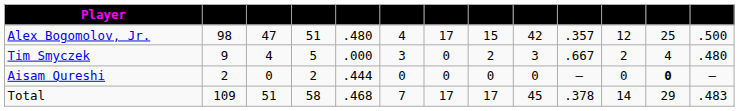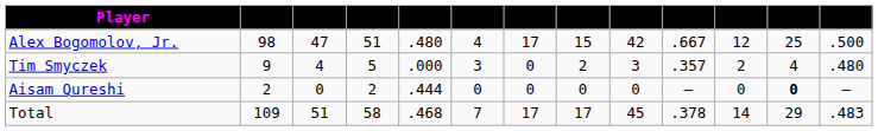 <table class="wikitable" style="text-align:center">
 <tr>
 <th style="background:black; color:magenta" width="200px">Player</th>
 <th style="background:black; color:magenta" width="40px"></th>
 <th style="background:black; color:magenta" width="40px"></th>
 <th style="background:black; color:magenta" width="40px"></th>
 <th style="background:black; color:magenta" width="40px"></th>
 <th style="background:black; color:magenta" width="40px"></th>
 <th style="background:black; color:magenta" width="40px"></th>
 <th style="background:black; color:magenta" width="40px"></th>
 <th style="background:black; color:magenta" width="40px"></th>
 <th style="background:black; color:magenta" width="40px"></th>
 <th style="background:black; color:magenta" width="40px"></th>
 <th style="background:black; color:magenta" width="40px"></th>
 <th style="background:black; color:magenta" width="40px"></th>
 </tr>
 <tr>
 <td style="text-align:left"><a href='#'>Alex Bogomolov, Jr.</a></td>
 <td>98</td>
 <td>47</td>
 <td>51</td>
 <td>.480</td>
 <td>4</td>
 <td>17</td>
 <td>15</td>
 <td>42</td>
-<td>.357</td>
+<td>.667</td>
 <td>12</td>
 <td>25</td>
 <td>.500</td>
 </tr>
 <tr>
 <td style="text-align:left"><a href='#'>Tim Smyczek</a></td>
 <td>9</td>
 <td>4</td>
 <td>5</td>
 <td>.000</td>
 <td>3</td>
 <td>0</td>
 <td>2</td>
 <td>3</td>
-<td>.667</td>
+<td>.357</td>
 <td>2</td>
 <td>4</td>
 <td>.480</td>
 </tr>
 <tr>
 <td style="text-align:left"><a href='#'>Aisam Qureshi</a></td>
 <td>2</td>
 <td>0</td>
 <td>2</td>
 <td>.444</td>
 <td>0</td>
 <td>0</td>
 <td>0</td>
 <td>0</td>
 <td>–</td>
 <td>0</td>
 <td><strong>0</strong></td>
 <td>–</td>
 </tr>
 <tr>
 <td style="text-align:left">Total</td>
 <td>109</td>
 <td>51</td>
 <td>58</td>
 <td>.468</td>
 <td>7</td>
 <td>17</td>
 <td>17</td>
 <td>45</td>
 <td>.378</td>
 <td>14</td>
 <td>29</td>
 <td>.483</td>
 </tr>
 </table>
